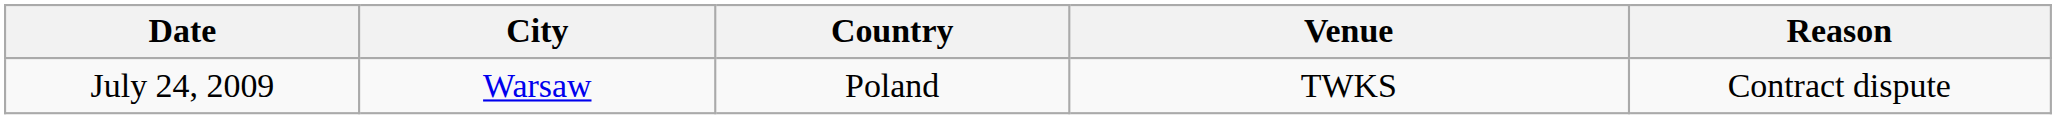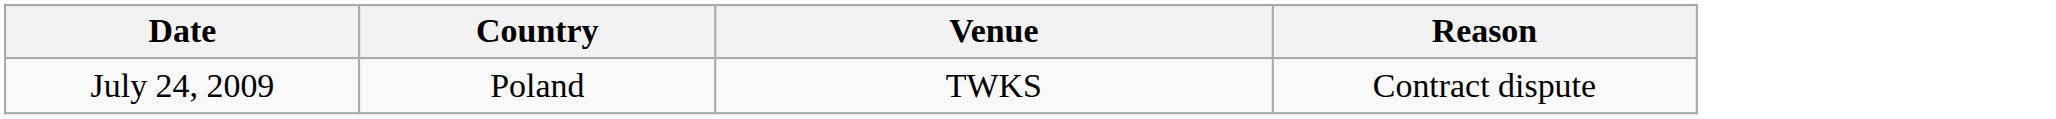 <table class="wikitable" style="text-align:center;">
 <tr>
 <th scope="col" style="width:10em;">Date</th>
-<th scope="col" style="width:10em;">City</th>
 <th scope="col" style="width:10em;">Country</th>
 <th scope="col" style="width:16em;">Venue</th>
 <th scope="col" style="width:12em;">Reason</th>
 </tr>
 <tr>
 <td>July 24, 2009</td>
-<td><a href='#'>Warsaw</a></td>
 <td>Poland</td>
 <td>TWKS</td>
 <td>Contract dispute</td>
 </tr>
 </table>
